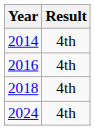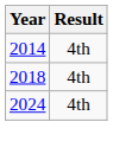 <table class="wikitable" style="text-align:center">
 <tr>
 <th>Year</th>
 <th>Result</th>
 </tr>
 <tr>
 <td><a href='#'>2014</a></td>
-<td>4th</td>
-</tr>
-<tr>
-<td><a href='#'>2016</a></td>
 <td>4th</td>
 </tr>
 <tr>
 <td><a href='#'>2018</a></td>
 <td>4th</td>
 </tr>
 <tr>
 <td><a href='#'>2024</a></td>
 <td>4th</td>
 </tr>
 </table>
